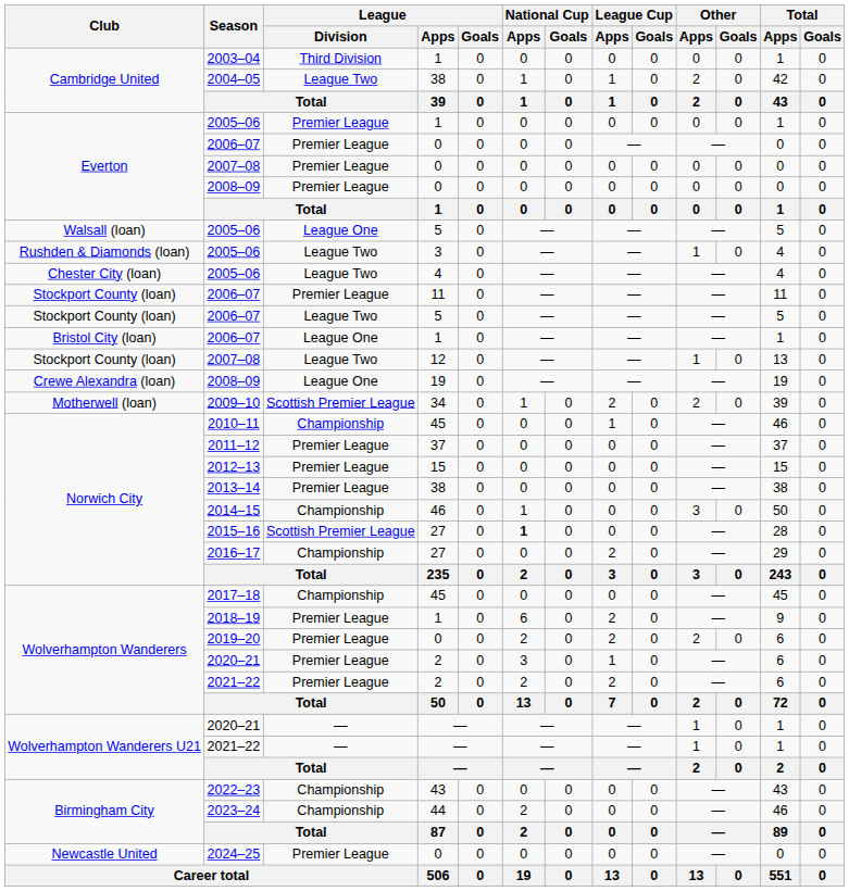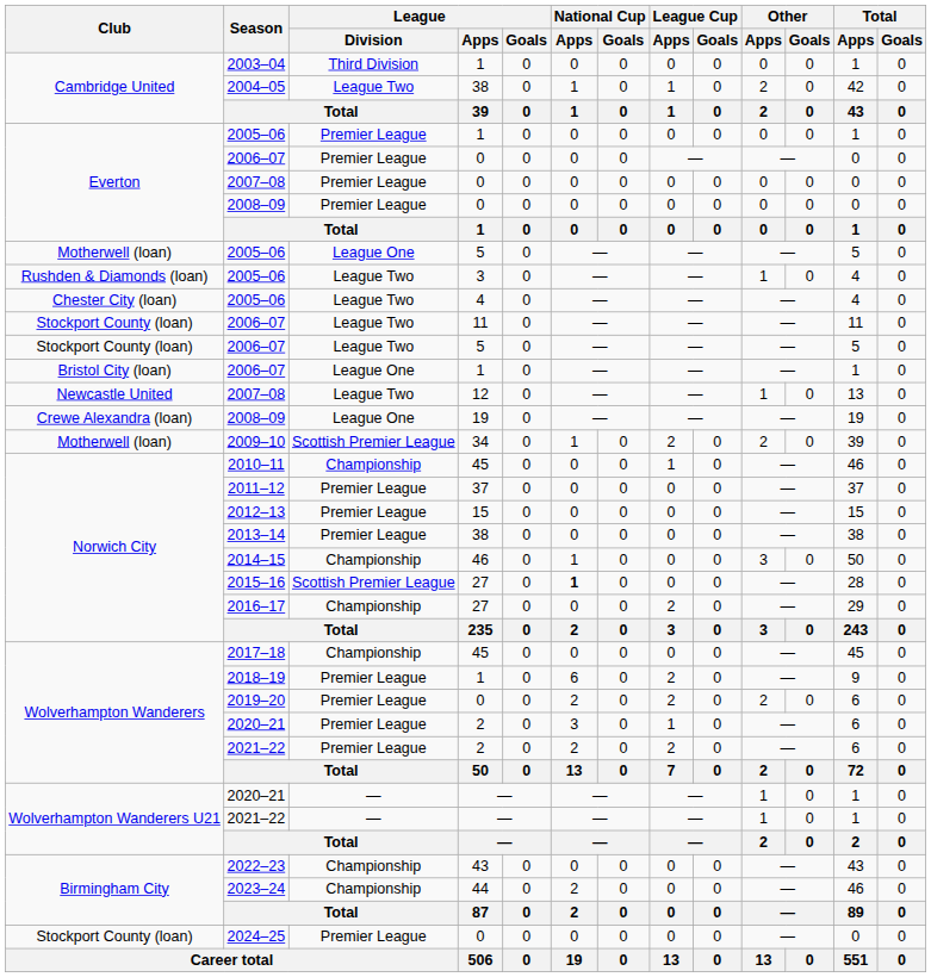 <table class=wikitable style=text-align:center>
 <tr>
 <th rowspan=2>Club</th>
 <th rowspan=2>Season</th>
 <th colspan=3>League</th>
 <th colspan=2>National Cup</th>
 <th colspan=2>League Cup</th>
 <th colspan=2>Other</th>
 <th colspan=2>Total</th>
 </tr>
 <tr>
 <th>Division</th>
 <th>Apps</th>
 <th>Goals</th>
 <th>Apps</th>
 <th>Goals</th>
 <th>Apps</th>
 <th>Goals</th>
 <th>Apps</th>
 <th>Goals</th>
 <th>Apps</th>
 <th>Goals</th>
 </tr>
 <tr>
 <td rowspan=3><a href='#'>Cambridge United</a></td>
 <td><a href='#'>2003–04</a></td>
 <td><a href='#'>Third Division</a></td>
 <td>1</td>
 <td>0</td>
 <td>0</td>
 <td>0</td>
 <td>0</td>
 <td>0</td>
 <td>0</td>
 <td>0</td>
 <td>1</td>
 <td>0</td>
 </tr>
 <tr>
 <td><a href='#'>2004–05</a></td>
 <td><a href='#'>League Two</a></td>
 <td>38</td>
 <td>0</td>
 <td>1</td>
 <td>0</td>
 <td>1</td>
 <td>0</td>
 <td>2</td>
 <td>0</td>
 <td>42</td>
 <td>0</td>
 </tr>
 <tr>
 <th colspan=2>Total</th>
 <th>39</th>
 <th>0</th>
 <th>1</th>
 <th>0</th>
 <th>1</th>
 <th>0</th>
 <th>2</th>
 <th>0</th>
 <th>43</th>
 <th>0</th>
 </tr>
 <tr>
 <td rowspan=5><a href='#'>Everton</a></td>
 <td><a href='#'>2005–06</a></td>
 <td><a href='#'>Premier League</a></td>
 <td>1</td>
 <td>0</td>
 <td>0</td>
 <td>0</td>
 <td>0</td>
 <td>0</td>
 <td>0</td>
 <td>0</td>
 <td>1</td>
 <td>0</td>
 </tr>
 <tr>
 <td><a href='#'>2006–07</a></td>
 <td>Premier League</td>
 <td>0</td>
 <td>0</td>
 <td>0</td>
 <td>0</td>
 <td colspan=2>—</td>
 <td colspan=2>—</td>
 <td>0</td>
 <td>0</td>
 </tr>
 <tr>
 <td><a href='#'>2007–08</a></td>
 <td>Premier League</td>
 <td>0</td>
 <td>0</td>
 <td>0</td>
 <td>0</td>
 <td>0</td>
 <td>0</td>
 <td>0</td>
 <td>0</td>
 <td>0</td>
 <td>0</td>
 </tr>
 <tr>
 <td><a href='#'>2008–09</a></td>
 <td>Premier League</td>
 <td>0</td>
 <td>0</td>
 <td>0</td>
 <td>0</td>
 <td>0</td>
 <td>0</td>
 <td>0</td>
 <td>0</td>
 <td>0</td>
 <td>0</td>
 </tr>
 <tr>
 <th colspan=2>Total</th>
 <th>1</th>
 <th>0</th>
 <th>0</th>
 <th>0</th>
 <th>0</th>
 <th>0</th>
 <th>0</th>
 <th>0</th>
 <th>1</th>
 <th>0</th>
 </tr>
 <tr>
-<td><a href='#'>Walsall</a> (loan)</td>
+<td><a href='#'>Motherwell</a> (loan)</td>
 <td><a href='#'>2005–06</a></td>
 <td><a href='#'>League One</a></td>
 <td>5</td>
 <td>0</td>
 <td colspan=2>—</td>
 <td colspan=2>—</td>
 <td colspan=2>—</td>
 <td>5</td>
 <td>0</td>
 </tr>
 <tr>
 <td><a href='#'>Rushden & Diamonds</a> (loan)</td>
 <td><a href='#'>2005–06</a></td>
 <td>League Two</td>
 <td>3</td>
 <td>0</td>
 <td colspan=2>—</td>
 <td colspan=2>—</td>
 <td>1</td>
 <td>0</td>
 <td>4</td>
 <td>0</td>
 </tr>
 <tr>
 <td><a href='#'>Chester City</a> (loan)</td>
 <td><a href='#'>2005–06</a></td>
 <td>League Two</td>
 <td>4</td>
 <td>0</td>
 <td colspan=2>—</td>
 <td colspan=2>—</td>
 <td colspan=2>—</td>
 <td>4</td>
 <td>0</td>
 </tr>
 <tr>
 <td><a href='#'>Stockport County</a> (loan)</td>
 <td><a href='#'>2006–07</a></td>
-<td>Premier League</td>
+<td>League Two</td>
 <td>11</td>
 <td>0</td>
 <td colspan=2>—</td>
 <td colspan=2>—</td>
 <td colspan=2>—</td>
 <td>11</td>
 <td>0</td>
 </tr>
 <tr>
 <td>Stockport County (loan)</td>
 <td><a href='#'>2006–07</a></td>
 <td>League Two</td>
 <td>5</td>
 <td>0</td>
 <td colspan=2>—</td>
 <td colspan=2>—</td>
 <td colspan=2>—</td>
 <td>5</td>
 <td>0</td>
 </tr>
 <tr>
 <td><a href='#'>Bristol City</a> (loan)</td>
 <td><a href='#'>2006–07</a></td>
 <td>League One</td>
 <td>1</td>
 <td>0</td>
 <td colspan=2>—</td>
 <td colspan=2>—</td>
 <td colspan=2>—</td>
 <td>1</td>
 <td>0</td>
 </tr>
 <tr>
-<td>Stockport County (loan)</td>
+<td><a href='#'>Newcastle United</a></td>
 <td><a href='#'>2007–08</a></td>
 <td>League Two</td>
 <td>12</td>
 <td>0</td>
 <td colspan=2>—</td>
 <td colspan=2>—</td>
 <td>1</td>
 <td>0</td>
 <td>13</td>
 <td>0</td>
 </tr>
 <tr>
 <td><a href='#'>Crewe Alexandra</a> (loan)</td>
 <td><a href='#'>2008–09</a></td>
 <td>League One</td>
 <td>19</td>
 <td>0</td>
 <td colspan=2>—</td>
 <td colspan=2>—</td>
 <td colspan=2>—</td>
 <td>19</td>
 <td>0</td>
 </tr>
 <tr>
 <td><a href='#'>Motherwell</a> (loan)</td>
 <td><a href='#'>2009–10</a></td>
 <td><a href='#'>Scottish Premier League</a></td>
 <td>34</td>
 <td>0</td>
 <td>1</td>
 <td>0</td>
 <td>2</td>
 <td>0</td>
 <td>2</td>
 <td>0</td>
 <td>39</td>
 <td>0</td>
 </tr>
 <tr>
 <td rowspan=8><a href='#'>Norwich City</a></td>
 <td><a href='#'>2010–11</a></td>
 <td><a href='#'>Championship</a></td>
 <td>45</td>
 <td>0</td>
 <td>0</td>
 <td>0</td>
 <td>1</td>
 <td>0</td>
 <td colspan=2>—</td>
 <td>46</td>
 <td>0</td>
 </tr>
 <tr>
 <td><a href='#'>2011–12</a></td>
 <td>Premier League</td>
 <td>37</td>
 <td>0</td>
 <td>0</td>
 <td>0</td>
 <td>0</td>
 <td>0</td>
 <td colspan=2>—</td>
 <td>37</td>
 <td>0</td>
 </tr>
 <tr>
 <td><a href='#'>2012–13</a></td>
 <td>Premier League</td>
 <td>15</td>
 <td>0</td>
 <td>0</td>
 <td>0</td>
 <td>0</td>
 <td>0</td>
 <td colspan=2>—</td>
 <td>15</td>
 <td>0</td>
 </tr>
 <tr>
 <td><a href='#'>2013–14</a></td>
 <td>Premier League</td>
 <td>38</td>
 <td>0</td>
 <td>0</td>
 <td>0</td>
 <td>0</td>
 <td>0</td>
 <td colspan=2>—</td>
 <td>38</td>
 <td>0</td>
 </tr>
 <tr>
 <td><a href='#'>2014–15</a></td>
 <td>Championship</td>
 <td>46</td>
 <td>0</td>
 <td>1</td>
 <td>0</td>
 <td>0</td>
 <td>0</td>
 <td>3</td>
 <td>0</td>
 <td>50</td>
 <td>0</td>
 </tr>
 <tr>
 <td><a href='#'>2015–16</a></td>
 <td><a href='#'>Scottish Premier League</a></td>
 <td>27</td>
 <td>0</td>
 <td><strong>1</strong></td>
 <td>0</td>
 <td>0</td>
 <td>0</td>
 <td colspan=2>—</td>
 <td>28</td>
 <td>0</td>
 </tr>
 <tr>
 <td><a href='#'>2016–17</a></td>
 <td>Championship</td>
 <td>27</td>
 <td>0</td>
 <td>0</td>
 <td>0</td>
 <td>2</td>
 <td>0</td>
 <td colspan=2>—</td>
 <td>29</td>
 <td>0</td>
 </tr>
 <tr>
 <th colspan=2>Total</th>
 <th>235</th>
 <th>0</th>
 <th>2</th>
 <th>0</th>
 <th>3</th>
 <th>0</th>
 <th>3</th>
 <th>0</th>
 <th>243</th>
 <th>0</th>
 </tr>
 <tr>
 <td rowspan=6><a href='#'>Wolverhampton Wanderers</a></td>
 <td><a href='#'>2017–18</a></td>
 <td>Championship</td>
 <td>45</td>
 <td>0</td>
 <td>0</td>
 <td>0</td>
 <td>0</td>
 <td>0</td>
 <td colspan=2>—</td>
 <td>45</td>
 <td>0</td>
 </tr>
 <tr>
 <td><a href='#'>2018–19</a></td>
 <td>Premier League</td>
 <td>1</td>
 <td>0</td>
 <td>6</td>
 <td>0</td>
 <td>2</td>
 <td>0</td>
 <td colspan=2>—</td>
 <td>9</td>
 <td>0</td>
 </tr>
 <tr>
 <td><a href='#'>2019–20</a></td>
 <td>Premier League</td>
 <td>0</td>
 <td>0</td>
 <td>2</td>
 <td>0</td>
 <td>2</td>
 <td>0</td>
 <td>2</td>
 <td>0</td>
 <td>6</td>
 <td>0</td>
 </tr>
 <tr>
 <td><a href='#'>2020–21</a></td>
 <td>Premier League</td>
 <td>2</td>
 <td>0</td>
 <td>3</td>
 <td>0</td>
 <td>1</td>
 <td>0</td>
 <td colspan=2>—</td>
 <td>6</td>
 <td>0</td>
 </tr>
 <tr>
 <td><a href='#'>2021–22</a></td>
 <td>Premier League</td>
 <td>2</td>
 <td>0</td>
 <td>2</td>
 <td>0</td>
 <td>2</td>
 <td>0</td>
 <td colspan=2>—</td>
 <td>6</td>
 <td>0</td>
 </tr>
 <tr>
 <th colspan=2>Total</th>
 <th>50</th>
 <th>0</th>
 <th>13</th>
 <th>0</th>
 <th>7</th>
 <th>0</th>
 <th>2</th>
 <th>0</th>
 <th>72</th>
 <th>0</th>
 </tr>
 <tr>
 <td rowspan=3><a href='#'>Wolverhampton Wanderers U21</a></td>
 <td>2020–21</td>
 <td colspan=1>—</td>
 <td colspan=2>—</td>
 <td colspan=2>—</td>
 <td colspan=2>—</td>
 <td>1</td>
 <td>0</td>
 <td>1</td>
 <td>0</td>
 </tr>
 <tr>
 <td>2021–22</td>
 <td colspan=1>—</td>
 <td colspan=2>—</td>
 <td colspan=2>—</td>
 <td colspan=2>—</td>
 <td>1</td>
 <td>0</td>
 <td>1</td>
 <td>0</td>
 </tr>
 <tr>
 <th colspan=2>Total</th>
 <th colspan=2>—</th>
 <th colspan=2>—</th>
 <th colspan=2>—</th>
 <th>2</th>
 <th>0</th>
 <th>2</th>
 <th>0</th>
 </tr>
 <tr>
 <td rowspan="3"><a href='#'>Birmingham City</a></td>
 <td><a href='#'>2022–23</a></td>
 <td>Championship</td>
 <td>43</td>
 <td>0</td>
 <td>0</td>
 <td>0</td>
 <td>0</td>
 <td>0</td>
 <td colspan=2>—</td>
 <td>43</td>
 <td>0</td>
 </tr>
 <tr>
 <td><a href='#'>2023–24</a></td>
 <td>Championship</td>
 <td>44</td>
 <td>0</td>
 <td>2</td>
 <td>0</td>
 <td>0</td>
 <td>0</td>
 <td colspan="2">—</td>
 <td>46</td>
 <td>0</td>
 </tr>
 <tr>
 <th colspan="2">Total</th>
 <th>87</th>
 <th>0</th>
 <th>2</th>
 <th>0</th>
 <th>0</th>
 <th>0</th>
 <th colspan=2>—</th>
 <th>89</th>
 <th>0</th>
 </tr>
 <tr>
-<td><a href='#'>Newcastle United</a></td>
+<td>Stockport County (loan)</td>
 <td><a href='#'>2024–25</a></td>
 <td>Premier League</td>
 <td>0</td>
 <td>0</td>
 <td>0</td>
 <td>0</td>
 <td>0</td>
 <td>0</td>
 <td colspan="2">—</td>
 <td>0</td>
 <td>0</td>
 </tr>
 <tr>
 <th colspan=3>Career total</th>
 <th>506</th>
 <th>0</th>
 <th>19</th>
 <th>0</th>
 <th>13</th>
 <th>0</th>
 <th>13</th>
 <th>0</th>
 <th>551</th>
 <th>0</th>
 </tr>
 </table>
